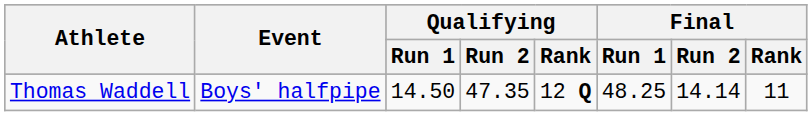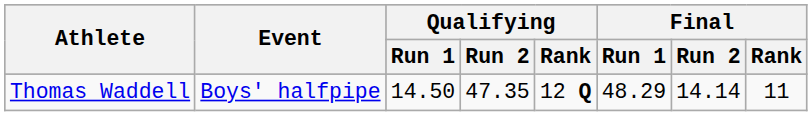 <table class="wikitable">
 <tr>
 <th rowspan="2">Athlete</th>
 <th rowspan="2">Event</th>
 <th colspan="3">Qualifying</th>
 <th colspan="3">Final</th>
 </tr>
 <tr>
 <th>Run 1</th>
 <th>Run 2</th>
 <th>Rank</th>
 <th>Run 1</th>
 <th>Run 2</th>
 <th>Rank</th>
 </tr>
 <tr>
 <td><a href='#'>Thomas Waddell</a></td>
 <td><a href='#'>Boys' halfpipe</a></td>
 <td align="center">14.50</td>
 <td align="center">47.35</td>
 <td align="center">12 <strong>Q</strong></td>
-<td align="center">48.25</td>
+<td align="center">48.29</td>
 <td align="center">14.14</td>
 <td align="center">11</td>
 </tr>
 </table>
